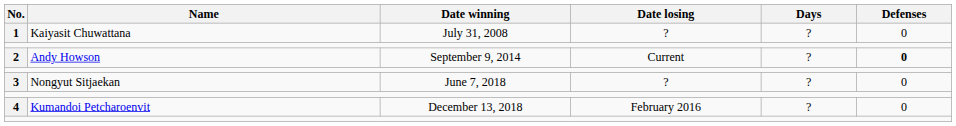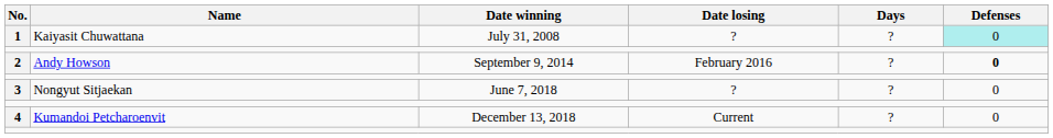 <table class="wikitable" width=100%>
 <tr>
 <th style="width:1%;">No.</th>
 <th style="width:37%;">Name</th>
 <th style="width:20%;">Date winning</th>
 <th style="width:20%;">Date losing</th>
 <th data-sort-type="number" style="width:10%;">Days</th>
 <th data-sort-type="number" style="width:10%;">Defenses</th>
 </tr>
 <tr align=center>
 <th>1</th>
 <td align=left> Kaiyasit Chuwattana</td>
 <td>July 31, 2008</td>
 <td>?</td>
 <td>?</td>
-<td>0</td>
+<td style="background: paleturquoise;">0</td>
 </tr>
 <tr>
 <td colspan="6"></td>
 </tr>
 <tr align=center>
 <th>2</th>
 <td align=left> <a href='#'>Andy Howson</a></td>
 <td>September 9, 2014</td>
-<td>Current</td>
+<td>February 2016</td>
 <td>?</td>
 <td><strong>0</strong></td>
 </tr>
 <tr>
 <td colspan="6"></td>
 </tr>
 <tr align=center>
 <th>3</th>
 <td align=left> Nongyut Sitjaekan</td>
 <td>June 7, 2018</td>
 <td>?</td>
 <td>?</td>
 <td>0</td>
 </tr>
 <tr>
 <td colspan="6"></td>
 </tr>
 <tr align=center>
 <th>4</th>
 <td align=left> <a href='#'>Kumandoi Petcharoenvit</a></td>
 <td>December 13, 2018</td>
-<td>February 2016</td>
+<td>Current</td>
 <td>?</td>
 <td>0</td>
 </tr>
 <tr>
 <td colspan="6"></td>
 </tr>
 </table>
